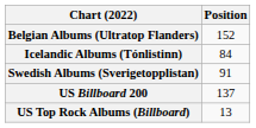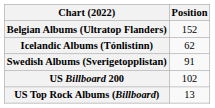 <table class="wikitable sortable plainrowheaders" style="text-align:center">
 <tr>
 <th scope="col">Chart (2022)</th>
 <th scope="col">Position</th>
 </tr>
 <tr>
 <th scope="row">Belgian Albums (Ultratop Flanders)</th>
 <td>152</td>
 </tr>
 <tr>
 <th scope="row">Icelandic Albums (Tónlistinn)</th>
-<td>84</td>
+<td>62</td>
 </tr>
 <tr>
 <th scope="row">Swedish Albums (Sverigetopplistan)</th>
 <td>91</td>
 </tr>
 <tr>
 <th scope="row">US <em>Billboard</em> 200</th>
-<td>137</td>
+<td>102</td>
 </tr>
 <tr>
 <th scope="row">US Top Rock Albums (<em>Billboard</em>)</th>
 <td>13</td>
 </tr>
 </table>
